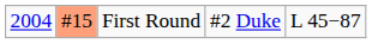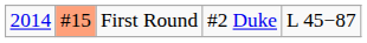 <table class="wikitable" style="text-align:center">
 <tr>
 </tr>
 <tr>
-<td rowspan=1><a href='#'>2004</a></td>
+<td rowspan=1><a href='#'>2014</a></td>
 <td style="background: lightsalmon;">#15</td>
 <td>First Round</td>
 <td>#2 <a href='#'>Duke</a></td>
 <td>L 45−87</td>
 </tr>
 <tr style="text-align:center;">
 </tr>
 </table>
